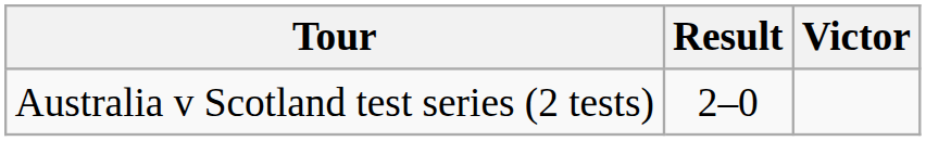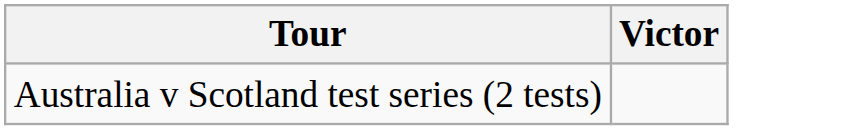 <table class="wikitable" style="text-align:center">
 <tr>
 <th style="width:320">Tour</th>
-<th style="width:70">Result</th>
 <th style="width:100">Victor</th>
 </tr>
 <tr>
 <td>Australia v Scotland test series (2 tests)</td>
-<td>2–0</td>
 <td align=center></td>
 </tr>
 </table>
